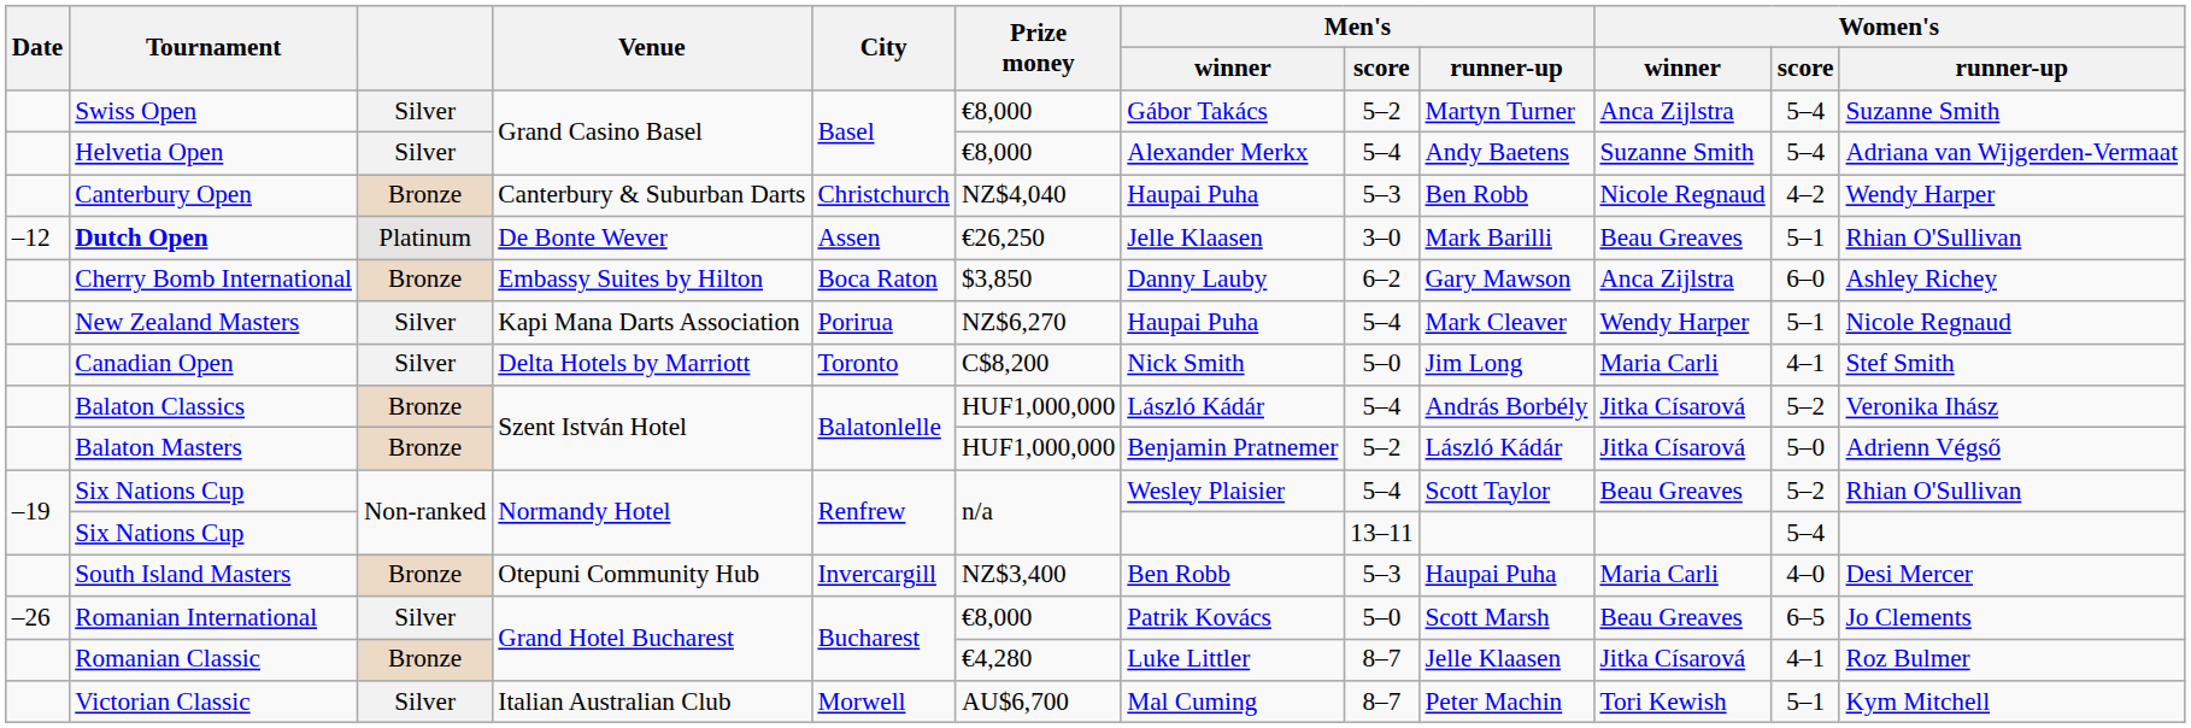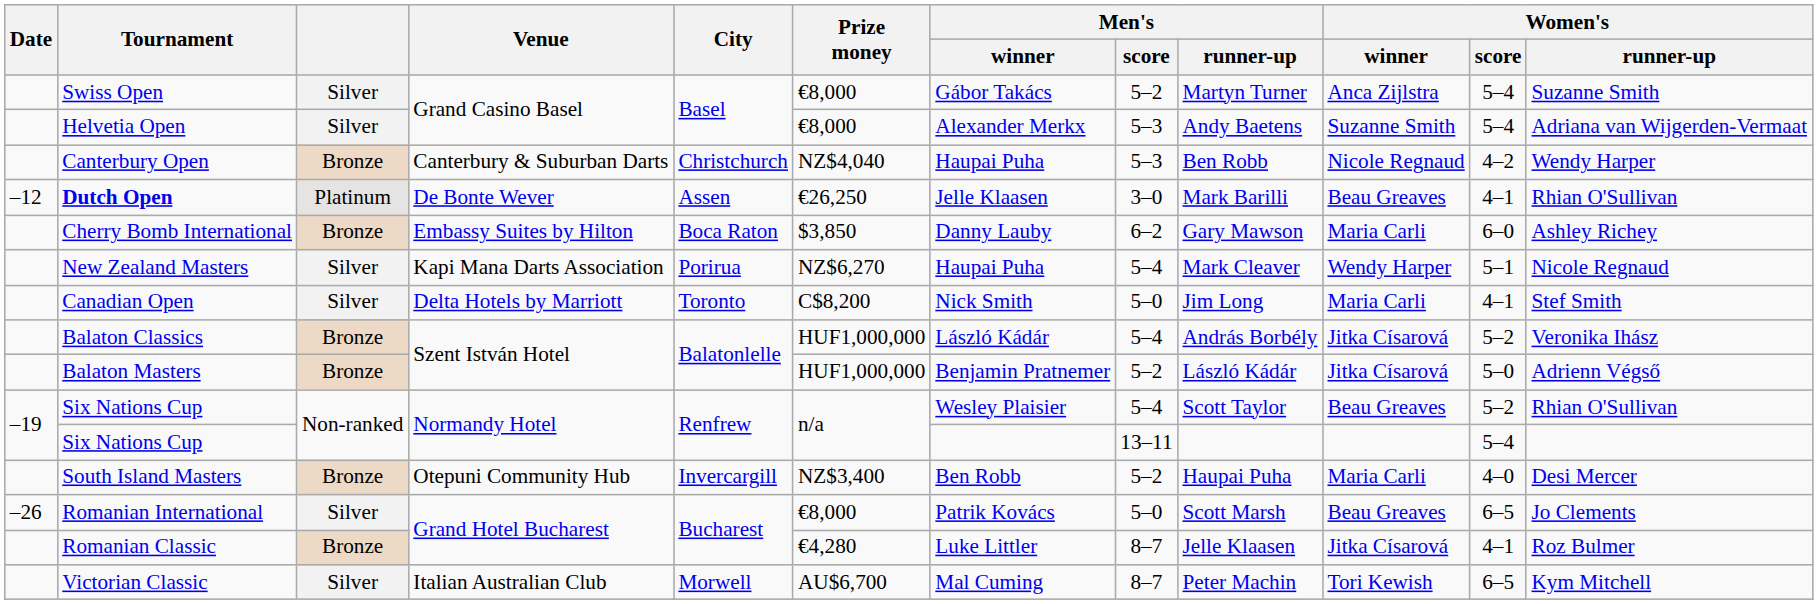 <table class="wikitable sortable" style="font-size: 85%">
 <tr>
 <th rowspan="2">Date</th>
 <th rowspan="2">Tournament</th>
 <th rowspan="2"></th>
 <th rowspan="2">Venue</th>
 <th rowspan="2">City</th>
 <th rowspan="2" class=unsortable>Prize<br>money</th>
 <th colspan="3">Men's</th>
 <th colspan="3">Women's</th>
 </tr>
 <tr>
 <th>winner</th>
 <th class=unsortable>score</th>
 <th>runner-up</th>
 <th>winner</th>
 <th class=unsortable>score</th>
 <th>runner-up</th>
 </tr>
 <tr>
 <td></td>
 <td><a href='#'>Swiss Open</a></td>
 <td bgcolor="f2f2f2" align="center">Silver</td>
 <td rowspan=2>Grand Casino Basel</td>
 <td rowspan=2> <a href='#'>Basel</a></td>
 <td>€8,000</td>
 <td> <a href='#'>Gábor Takács</a></td>
 <td align="center">5–2</td>
 <td> <a href='#'>Martyn Turner</a></td>
 <td> <a href='#'>Anca Zijlstra</a></td>
 <td align="center">5–4</td>
 <td> <a href='#'>Suzanne Smith</a></td>
 </tr>
 <tr>
 <td></td>
 <td><a href='#'>Helvetia Open</a></td>
 <td bgcolor="f2f2f2" align="center">Silver</td>
 <td>€8,000</td>
 <td> <a href='#'>Alexander Merkx</a></td>
-<td align="center">5–4</td>
+<td align="center">5–3</td>
 <td> <a href='#'>Andy Baetens</a></td>
 <td> <a href='#'>Suzanne Smith</a></td>
 <td align="center">5–4</td>
 <td> <a href='#'>Adriana van Wijgerden-Vermaat</a></td>
 </tr>
 <tr>
 <td></td>
 <td><a href='#'>Canterbury Open</a></td>
 <td bgcolor="ecd9c6" align="center">Bronze</td>
 <td>Canterbury & Suburban Darts </td>
 <td> <a href='#'>Christchurch</a></td>
 <td>NZ$4,040</td>
 <td> <a href='#'>Haupai Puha</a></td>
 <td align="center">5–3</td>
 <td> <a href='#'>Ben Robb</a></td>
 <td> <a href='#'>Nicole Regnaud</a></td>
 <td align="center">4–2</td>
 <td> <a href='#'>Wendy Harper</a></td>
 </tr>
 <tr>
 <td>–12</td>
 <td><strong><a href='#'>Dutch Open</a></strong></td>
 <td bgcolor="E5E4E2" align="center">Platinum</td>
 <td><a href='#'>De Bonte Wever</a></td>
 <td> <a href='#'>Assen</a></td>
 <td>€26,250</td>
 <td> <a href='#'>Jelle Klaasen</a></td>
 <td align="center">3–0</td>
 <td> <a href='#'>Mark Barilli</a></td>
 <td> <a href='#'>Beau Greaves</a></td>
-<td align="center">5–1</td>
+<td align="center">4–1</td>
 <td> <a href='#'>Rhian O'Sullivan</a></td>
 </tr>
 <tr>
 <td></td>
 <td><a href='#'>Cherry Bomb International</a></td>
 <td bgcolor="ecd9c6" align="center">Bronze</td>
 <td><a href='#'>Embassy Suites by Hilton</a></td>
 <td> <a href='#'>Boca Raton</a></td>
 <td>$3,850</td>
 <td> <a href='#'>Danny Lauby</a></td>
 <td align="center">6–2</td>
 <td> <a href='#'>Gary Mawson</a></td>
-<td> <a href='#'>Anca Zijlstra</a></td>
+<td> <a href='#'>Maria Carli</a></td>
 <td align="center">6–0</td>
 <td> <a href='#'>Ashley Richey</a></td>
 </tr>
 <tr>
 <td></td>
 <td><a href='#'>New Zealand Masters</a></td>
 <td bgcolor="f2f2f2" align="center">Silver</td>
 <td>Kapi Mana Darts Association</td>
 <td> <a href='#'>Porirua</a></td>
 <td>NZ$6,270</td>
 <td> <a href='#'>Haupai Puha</a></td>
 <td align="center">5–4</td>
 <td> <a href='#'>Mark Cleaver</a></td>
 <td> <a href='#'>Wendy Harper</a></td>
 <td align="center">5–1</td>
 <td> <a href='#'>Nicole Regnaud</a></td>
 </tr>
 <tr>
 <td></td>
 <td><a href='#'>Canadian Open</a></td>
 <td bgcolor="f2f2f2" align="center">Silver</td>
 <td><a href='#'>Delta Hotels by Marriott</a></td>
 <td> <a href='#'>Toronto</a></td>
 <td>C$8,200</td>
 <td> <a href='#'>Nick Smith</a></td>
 <td align="center">5–0</td>
 <td> <a href='#'>Jim Long</a></td>
 <td> <a href='#'>Maria Carli</a></td>
 <td align="center">4–1</td>
 <td> <a href='#'>Stef Smith</a></td>
 </tr>
 <tr>
 <td></td>
 <td><a href='#'>Balaton Classics</a></td>
 <td bgcolor="ecd9c6" align="center">Bronze</td>
 <td rowspan=2>Szent István Hotel</td>
 <td rowspan=2> <a href='#'>Balatonlelle</a></td>
 <td>HUF1,000,000</td>
 <td> <a href='#'>László Kádár</a></td>
 <td align="center">5–4</td>
 <td> <a href='#'>András Borbély</a></td>
 <td> <a href='#'>Jitka Císarová</a></td>
 <td align="center">5–2</td>
 <td> <a href='#'>Veronika Ihász</a></td>
 </tr>
 <tr>
 <td></td>
 <td><a href='#'>Balaton Masters</a></td>
 <td bgcolor="ecd9c6" align="center">Bronze</td>
 <td>HUF1,000,000</td>
 <td> <a href='#'>Benjamin Pratnemer</a></td>
 <td align="center">5–2</td>
 <td> <a href='#'>László Kádár</a></td>
 <td> <a href='#'>Jitka Císarová</a></td>
 <td align="center">5–0</td>
 <td> <a href='#'>Adrienn Végső</a></td>
 </tr>
 <tr>
 <td rowspan=2>–19</td>
 <td><a href='#'>Six Nations Cup</a> <strong></strong></td>
 <td rowspan=2 align="center">Non-ranked</td>
 <td rowspan=2><a href='#'>Normandy Hotel</a></td>
 <td rowspan=2> <a href='#'>Renfrew</a></td>
 <td rowspan=2>n/a</td>
 <td> <a href='#'>Wesley Plaisier</a></td>
 <td align="center">5–4</td>
 <td> <a href='#'>Scott Taylor</a></td>
 <td> <a href='#'>Beau Greaves</a></td>
 <td align="center">5–2</td>
 <td> <a href='#'>Rhian O'Sullivan</a></td>
 </tr>
 <tr>
 <td><a href='#'>Six Nations Cup</a> <strong></strong></td>
 <td></td>
 <td align="center">13–11</td>
 <td></td>
 <td></td>
 <td align="center">5–4</td>
 <td></td>
 </tr>
 <tr>
 <td></td>
 <td><a href='#'>South Island Masters</a></td>
 <td bgcolor="ecd9c6" align="center">Bronze</td>
 <td>Otepuni Community Hub</td>
 <td> <a href='#'>Invercargill</a></td>
 <td>NZ$3,400</td>
 <td> <a href='#'>Ben Robb</a></td>
-<td align="center">5–3</td>
+<td align="center">5–2</td>
 <td> <a href='#'>Haupai Puha</a></td>
 <td> <a href='#'>Maria Carli</a></td>
 <td align="center">4–0</td>
 <td> <a href='#'>Desi Mercer</a></td>
 </tr>
 <tr>
 <td>–26</td>
 <td><a href='#'>Romanian International</a></td>
 <td bgcolor="f2f2f2" align="center">Silver</td>
 <td rowspan=2><a href='#'>Grand Hotel Bucharest</a></td>
 <td rowspan=2> <a href='#'>Bucharest</a></td>
 <td>€8,000</td>
 <td> <a href='#'>Patrik Kovács</a></td>
 <td align="center">5–0</td>
 <td> <a href='#'>Scott Marsh</a></td>
 <td> <a href='#'>Beau Greaves</a></td>
 <td align="center">6–5</td>
 <td> <a href='#'>Jo Clements</a></td>
 </tr>
 <tr>
 <td></td>
 <td><a href='#'>Romanian Classic</a></td>
 <td bgcolor="ecd9c6" align="center">Bronze</td>
 <td>€4,280</td>
 <td> <a href='#'>Luke Littler</a></td>
 <td align="center">8–7</td>
 <td> <a href='#'>Jelle Klaasen</a></td>
 <td> <a href='#'>Jitka Císarová</a></td>
 <td align="center">4–1</td>
 <td> <a href='#'>Roz Bulmer</a></td>
 </tr>
 <tr>
 <td></td>
 <td><a href='#'>Victorian Classic</a></td>
 <td bgcolor="f2f2f2" align="center">Silver</td>
 <td>Italian Australian Club</td>
 <td> <a href='#'>Morwell</a></td>
 <td>AU$6,700</td>
 <td> <a href='#'>Mal Cuming</a></td>
 <td align="center">8–7</td>
 <td> <a href='#'>Peter Machin</a></td>
 <td> <a href='#'>Tori Kewish</a></td>
-<td align="center">5–1</td>
+<td align="center">6–5</td>
 <td> <a href='#'>Kym Mitchell</a></td>
 </tr>
 </table>
